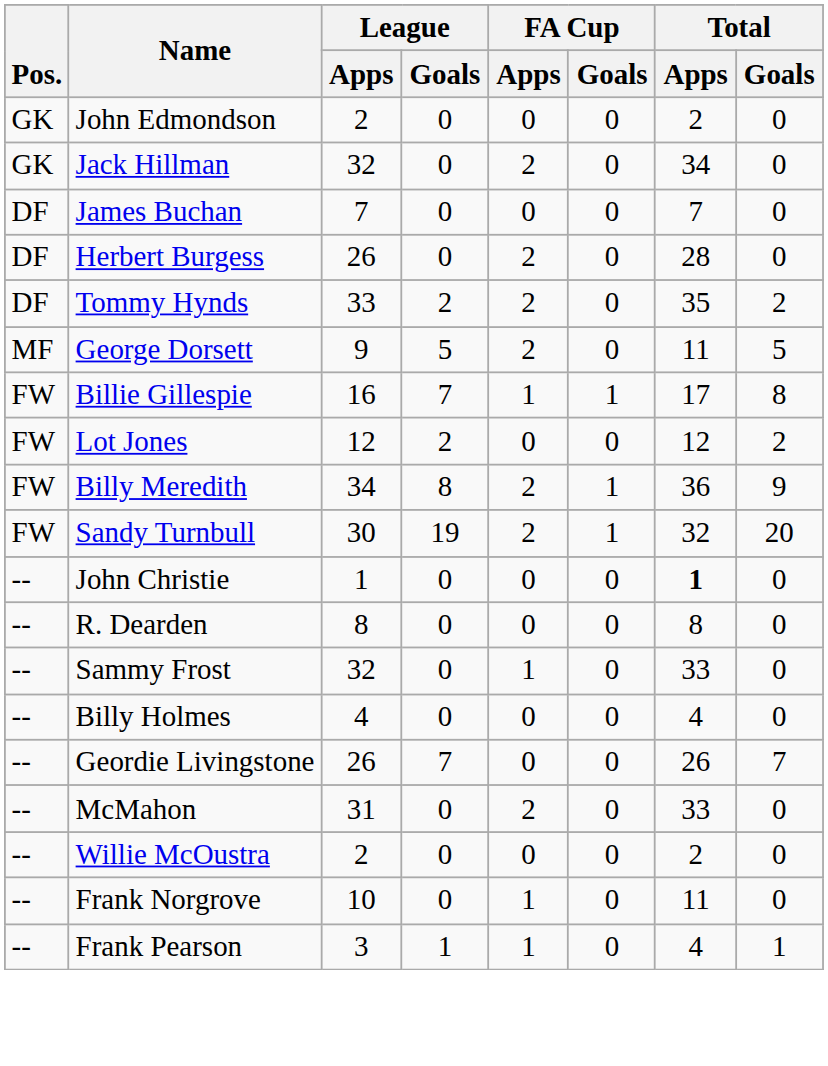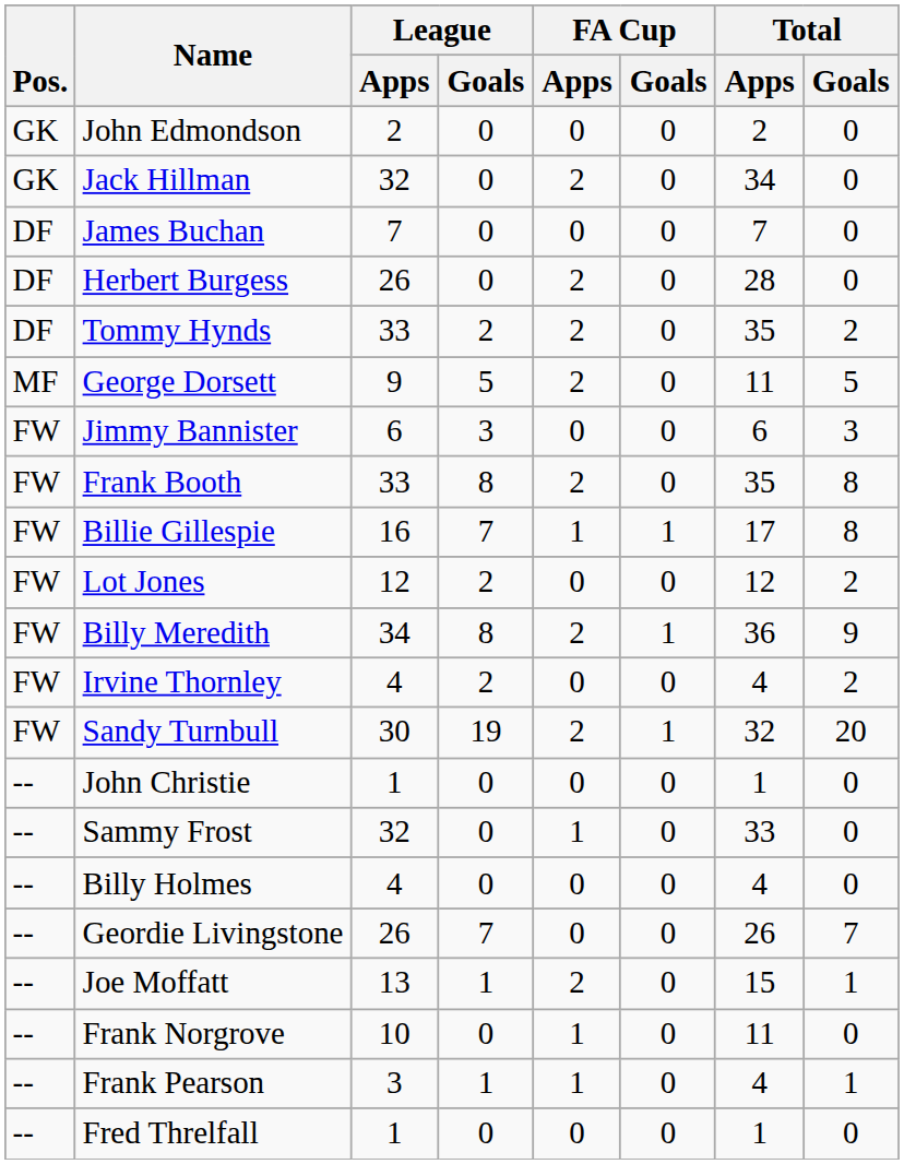 <table class="wikitable" style="text-align:center">
 <tr>
 <th rowspan="2" valign="bottom">Pos.</th>
 <th rowspan="2">Name</th>
 <th colspan="2" width="85">League</th>
 <th colspan="2" width="85">FA Cup</th>
 <th colspan="2" width="85">Total</th>
 </tr>
 <tr>
 <th>Apps</th>
 <th>Goals</th>
 <th>Apps</th>
 <th>Goals</th>
 <th>Apps</th>
 <th>Goals</th>
 </tr>
 <tr>
 <td align="left">GK</td>
 <td align="left">John Edmondson</td>
 <td>2</td>
 <td>0</td>
 <td>0</td>
 <td>0</td>
 <td>2</td>
 <td>0</td>
 </tr>
 <tr>
 <td align="left">GK</td>
 <td align="left"> <a href='#'>Jack Hillman</a></td>
 <td>32</td>
 <td>0</td>
 <td>2</td>
 <td>0</td>
 <td>34</td>
 <td>0</td>
 </tr>
 <tr>
 <td align="left">DF</td>
 <td align="left"> <a href='#'>James Buchan</a></td>
 <td>7</td>
 <td>0</td>
 <td>0</td>
 <td>0</td>
 <td>7</td>
 <td>0</td>
 </tr>
 <tr>
 <td align="left">DF</td>
 <td align="left"> <a href='#'>Herbert Burgess</a></td>
 <td>26</td>
 <td>0</td>
 <td>2</td>
 <td>0</td>
 <td>28</td>
 <td>0</td>
 </tr>
 <tr>
 <td align="left">DF</td>
 <td align="left"> <a href='#'>Tommy Hynds</a></td>
 <td>33</td>
 <td>2</td>
 <td>2</td>
 <td>0</td>
 <td>35</td>
 <td>2</td>
 </tr>
 <tr>
 <td align="left">MF</td>
 <td align="left"> <a href='#'>George Dorsett</a></td>
 <td>9</td>
 <td>5</td>
 <td>2</td>
 <td>0</td>
 <td>11</td>
 <td>5</td>
 </tr>
 <tr>
 <td align="left">FW</td>
+<td align="left"> <a href='#'>Jimmy Bannister</a></td>
+<td>6</td>
+<td>3</td>
+<td>0</td>
+<td>0</td>
+<td>6</td>
+<td>3</td>
+</tr>
+<tr>
+<td align="left">FW</td>
+<td align="left"> <a href='#'>Frank Booth</a></td>
+<td>33</td>
+<td>8</td>
+<td>2</td>
+<td>0</td>
+<td>35</td>
+<td>8</td>
+</tr>
+<tr>
+<td align="left">FW</td>
 <td align="left"> <a href='#'>Billie Gillespie</a></td>
 <td>16</td>
 <td>7</td>
 <td>1</td>
 <td>1</td>
 <td>17</td>
 <td>8</td>
 </tr>
 <tr>
 <td align="left">FW</td>
 <td align="left"> <a href='#'>Lot Jones</a></td>
 <td>12</td>
 <td>2</td>
 <td>0</td>
 <td>0</td>
 <td>12</td>
 <td>2</td>
 </tr>
 <tr>
 <td align="left">FW</td>
 <td align="left"> <a href='#'>Billy Meredith</a></td>
 <td>34</td>
 <td>8</td>
 <td>2</td>
 <td>1</td>
 <td>36</td>
 <td>9</td>
 </tr>
 <tr>
 <td align="left">FW</td>
+<td align="left"> <a href='#'>Irvine Thornley</a></td>
+<td>4</td>
+<td>2</td>
+<td>0</td>
+<td>0</td>
+<td>4</td>
+<td>2</td>
+</tr>
+<tr>
+<td align="left">FW</td>
 <td align="left"> <a href='#'>Sandy Turnbull</a></td>
 <td>30</td>
 <td>19</td>
 <td>2</td>
 <td>1</td>
 <td>32</td>
 <td>20</td>
 </tr>
 <tr>
 <td align="left">--</td>
 <td align="left">John Christie</td>
 <td>1</td>
 <td>0</td>
 <td>0</td>
 <td>0</td>
-<td><strong>1</strong></td>
-<td>0</td>
-</tr>
-<tr>
-<td align="left">--</td>
-<td align="left">R. Dearden</td>
-<td>8</td>
-<td>0</td>
-<td>0</td>
-<td>0</td>
-<td>8</td>
+<td>1</td>
 <td>0</td>
 </tr>
 <tr>
 <td align="left">--</td>
 <td align="left">Sammy Frost</td>
 <td>32</td>
 <td>0</td>
 <td>1</td>
 <td>0</td>
 <td>33</td>
 <td>0</td>
 </tr>
 <tr>
 <td align="left">--</td>
 <td align="left">Billy Holmes</td>
 <td>4</td>
 <td>0</td>
 <td>0</td>
 <td>0</td>
 <td>4</td>
 <td>0</td>
 </tr>
 <tr>
 <td align="left">--</td>
 <td align="left">Geordie Livingstone</td>
 <td>26</td>
 <td>7</td>
 <td>0</td>
 <td>0</td>
 <td>26</td>
 <td>7</td>
 </tr>
 <tr>
 <td align="left">--</td>
-<td align="left">McMahon</td>
-<td>31</td>
-<td>0</td>
+<td align="left">Joe Moffatt</td>
+<td>13</td>
+<td>1</td>
 <td>2</td>
 <td>0</td>
-<td>33</td>
-<td>0</td>
-</tr>
-<tr>
-<td align="left">--</td>
-<td align="left"> <a href='#'>Willie McOustra</a></td>
-<td>2</td>
-<td>0</td>
-<td>0</td>
-<td>0</td>
-<td>2</td>
-<td>0</td>
+<td>15</td>
+<td>1</td>
 </tr>
 <tr>
 <td align="left">--</td>
 <td align="left">Frank Norgrove</td>
 <td>10</td>
 <td>0</td>
 <td>1</td>
 <td>0</td>
 <td>11</td>
 <td>0</td>
 </tr>
 <tr>
 <td align="left">--</td>
 <td align="left">Frank Pearson</td>
 <td>3</td>
 <td>1</td>
 <td>1</td>
 <td>0</td>
 <td>4</td>
 <td>1</td>
 </tr>
+<tr>
+<td align="left">--</td>
+<td align="left">Fred Threlfall</td>
+<td>1</td>
+<td>0</td>
+<td>0</td>
+<td>0</td>
+<td>1</td>
+<td>0</td>
+</tr>
 </table>
